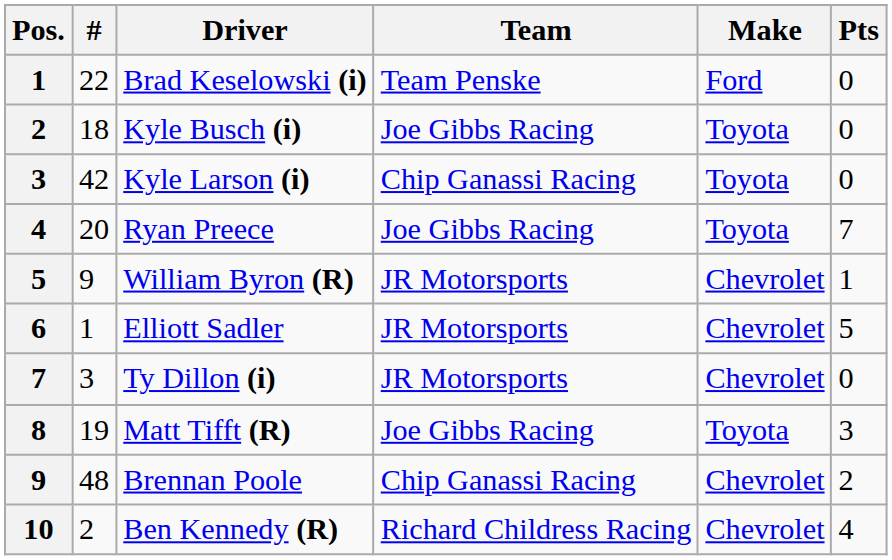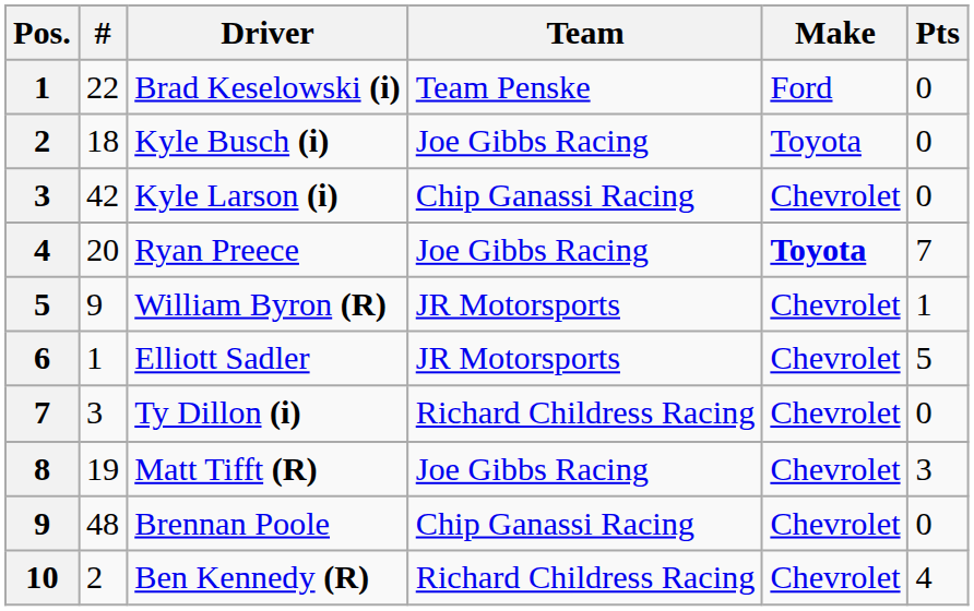 <table class="wikitable" style="font-size:95%">
 <tr>
 <th>Pos.</th>
 <th>#</th>
 <th>Driver</th>
 <th>Team</th>
 <th>Make</th>
 <th>Pts</th>
 </tr>
 <tr>
 <th>1</th>
 <td>22</td>
 <td><a href='#'>Brad Keselowski</a> <strong>(i)</strong></td>
 <td><a href='#'>Team Penske</a></td>
 <td><a href='#'>Ford</a></td>
 <td>0</td>
 </tr>
 <tr>
 <th>2</th>
 <td>18</td>
 <td><a href='#'>Kyle Busch</a> <strong>(i)</strong></td>
 <td><a href='#'>Joe Gibbs Racing</a></td>
 <td><a href='#'>Toyota</a></td>
 <td>0</td>
 </tr>
 <tr>
 <th>3</th>
 <td>42</td>
 <td><a href='#'>Kyle Larson</a> <strong>(i)</strong></td>
 <td><a href='#'>Chip Ganassi Racing</a></td>
-<td><a href='#'>Toyota</a></td>
+<td><a href='#'>Chevrolet</a></td>
 <td>0</td>
 </tr>
 <tr>
 <th>4</th>
 <td>20</td>
 <td><a href='#'>Ryan Preece</a></td>
 <td><a href='#'>Joe Gibbs Racing</a></td>
-<td><a href='#'>Toyota</a></td>
+<td><strong><a href='#'>Toyota</a></strong></td>
 <td>7</td>
 </tr>
 <tr>
 <th>5</th>
 <td>9</td>
 <td><a href='#'>William Byron</a> <strong>(R)</strong></td>
 <td><a href='#'>JR Motorsports</a></td>
 <td><a href='#'>Chevrolet</a></td>
 <td>1</td>
 </tr>
 <tr>
 <th>6</th>
 <td>1</td>
 <td><a href='#'>Elliott Sadler</a></td>
 <td><a href='#'>JR Motorsports</a></td>
 <td><a href='#'>Chevrolet</a></td>
 <td>5</td>
 </tr>
 <tr>
 <th>7</th>
 <td>3</td>
 <td><a href='#'>Ty Dillon</a> <strong>(i)</strong></td>
-<td><a href='#'>JR Motorsports</a></td>
+<td><a href='#'>Richard Childress Racing</a></td>
 <td><a href='#'>Chevrolet</a></td>
 <td>0</td>
 </tr>
 <tr>
 <th>8</th>
 <td>19</td>
 <td><a href='#'>Matt Tifft</a> <strong>(R)</strong></td>
 <td><a href='#'>Joe Gibbs Racing</a></td>
-<td><a href='#'>Toyota</a></td>
+<td><a href='#'>Chevrolet</a></td>
 <td>3</td>
 </tr>
 <tr>
 <th>9</th>
 <td>48</td>
 <td><a href='#'>Brennan Poole</a></td>
 <td><a href='#'>Chip Ganassi Racing</a></td>
 <td><a href='#'>Chevrolet</a></td>
-<td>2</td>
+<td>0</td>
 </tr>
 <tr>
 <th>10</th>
 <td>2</td>
 <td><a href='#'>Ben Kennedy</a> <strong>(R)</strong></td>
 <td><a href='#'>Richard Childress Racing</a></td>
 <td><a href='#'>Chevrolet</a></td>
 <td>4</td>
 </tr>
 </table>
